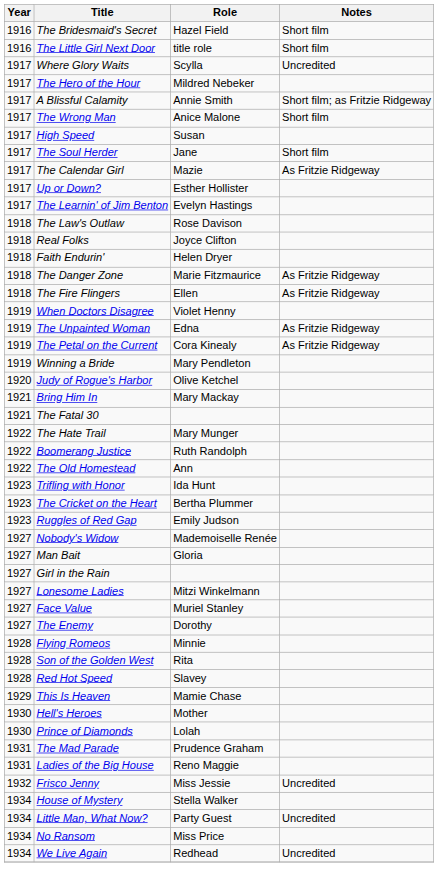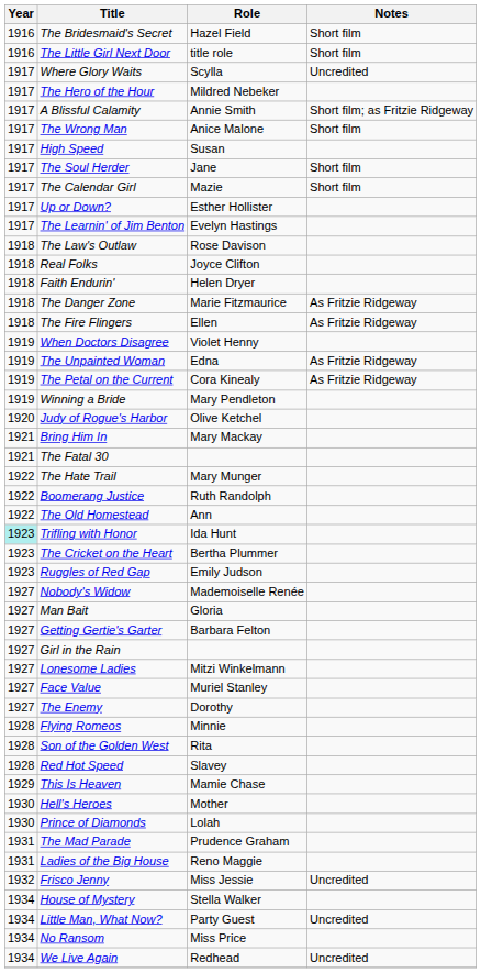 <table class="wikitable sortable">
 <tr>
 <th>Year</th>
 <th>Title</th>
 <th>Role</th>
 <th>Notes</th>
 </tr>
 <tr>
 <td>1916</td>
 <td><em>The Bridesmaid's Secret</em></td>
 <td>Hazel Field</td>
 <td>Short film</td>
 </tr>
 <tr>
 <td>1916</td>
 <td><em><a href='#'>The Little Girl Next Door</a></em></td>
 <td>title role</td>
 <td>Short film</td>
 </tr>
 <tr>
 <td>1917</td>
 <td><em>Where Glory Waits</em></td>
 <td>Scylla</td>
 <td>Uncredited</td>
 </tr>
 <tr>
 <td>1917</td>
 <td><em><a href='#'>The Hero of the Hour</a></em></td>
 <td>Mildred Nebeker</td>
 <td></td>
 </tr>
 <tr>
 <td>1917</td>
 <td><em>A Blissful Calamity</em></td>
 <td>Annie Smith</td>
 <td>Short film; as Fritzie Ridgeway</td>
 </tr>
 <tr>
 <td>1917</td>
 <td><em><a href='#'>The Wrong Man</a></em></td>
 <td>Anice Malone</td>
 <td>Short film</td>
 </tr>
 <tr>
 <td>1917</td>
 <td><em><a href='#'>High Speed</a></em></td>
 <td>Susan</td>
 <td></td>
 </tr>
 <tr>
 <td>1917</td>
 <td><em><a href='#'>The Soul Herder</a></em></td>
 <td>Jane</td>
 <td>Short film</td>
 </tr>
 <tr>
 <td>1917</td>
 <td><em> The Calendar Girl </em></td>
 <td>Mazie</td>
-<td>As Fritzie Ridgeway</td>
+<td>Short film</td>
 </tr>
 <tr>
 <td>1917</td>
 <td><em><a href='#'>Up or Down?</a></em></td>
 <td>Esther Hollister</td>
 <td></td>
 </tr>
 <tr>
 <td>1917</td>
 <td><em><a href='#'>The Learnin' of Jim Benton</a></em></td>
 <td>Evelyn Hastings</td>
 <td></td>
 </tr>
 <tr>
 <td>1918</td>
 <td><em>The Law's Outlaw</em></td>
 <td>Rose Davison</td>
 <td></td>
 </tr>
 <tr>
 <td>1918</td>
 <td><em>Real Folks </em></td>
 <td>Joyce Clifton</td>
 <td></td>
 </tr>
 <tr>
 <td>1918</td>
 <td><em>Faith Endurin' </em></td>
 <td>Helen Dryer</td>
 <td></td>
 </tr>
 <tr>
 <td>1918</td>
 <td><em>The Danger Zone </em></td>
 <td>Marie Fitzmaurice</td>
 <td>As Fritzie Ridgeway</td>
 </tr>
 <tr>
 <td>1918</td>
 <td><em>The Fire Flingers </em></td>
 <td>Ellen</td>
 <td>As Fritzie Ridgeway</td>
 </tr>
 <tr>
 <td>1919</td>
 <td><em><a href='#'>When Doctors Disagree</a></em></td>
 <td>Violet Henny</td>
 <td></td>
 </tr>
 <tr>
 <td>1919</td>
 <td><em><a href='#'>The Unpainted Woman</a></em></td>
 <td>Edna</td>
 <td>As Fritzie Ridgeway</td>
 </tr>
 <tr>
 <td>1919</td>
 <td><em><a href='#'>The Petal on the Current</a></em></td>
 <td>Cora Kinealy</td>
 <td>As Fritzie Ridgeway</td>
 </tr>
 <tr>
 <td>1919</td>
 <td><em>Winning a Bride </em></td>
 <td>Mary Pendleton</td>
 <td></td>
 </tr>
 <tr>
 <td>1920</td>
 <td><em><a href='#'>Judy of Rogue's Harbor</a></em></td>
 <td>Olive Ketchel</td>
 <td></td>
 </tr>
 <tr>
 <td>1921</td>
 <td><em><a href='#'>Bring Him In</a></em></td>
 <td>Mary Mackay</td>
 <td></td>
 </tr>
 <tr>
 <td>1921</td>
 <td><em>The Fatal 30</em></td>
 <td></td>
 <td></td>
 </tr>
 <tr>
 <td>1922</td>
 <td><em>The Hate Trail </em></td>
 <td>Mary Munger</td>
 <td></td>
 </tr>
 <tr>
 <td>1922</td>
 <td><em><a href='#'>Boomerang Justice</a></em></td>
 <td>Ruth Randolph</td>
 <td></td>
 </tr>
 <tr>
 <td>1922</td>
 <td><em><a href='#'>The Old Homestead</a></em></td>
 <td>Ann</td>
 <td></td>
 </tr>
 <tr>
-<td>1923</td>
+<td style="background: paleturquoise;">1923</td>
 <td><em><a href='#'>Trifling with Honor</a> </em></td>
 <td>Ida Hunt</td>
 <td></td>
 </tr>
 <tr>
 <td>1923</td>
 <td><em><a href='#'>The Cricket on the Heart</a></em></td>
 <td>Bertha Plummer</td>
 <td></td>
 </tr>
 <tr>
 <td>1923</td>
 <td><em><a href='#'>Ruggles of Red Gap</a></em></td>
 <td>Emily Judson</td>
 <td></td>
 </tr>
 <tr>
 <td>1927</td>
 <td><em><a href='#'>Nobody's Widow</a></em></td>
 <td>Mademoiselle Renée</td>
 <td></td>
 </tr>
 <tr>
 <td>1927</td>
 <td><em>Man Bait </em></td>
 <td>Gloria</td>
+<td></td>
+</tr>
+<tr>
+<td>1927</td>
+<td><em><a href='#'>Getting Gertie's Garter</a></em></td>
+<td>Barbara Felton</td>
 <td></td>
 </tr>
 <tr>
 <td>1927</td>
 <td><em>Girl in the Rain </em></td>
 <td></td>
 <td></td>
 </tr>
 <tr>
 <td>1927</td>
 <td><em><a href='#'>Lonesome Ladies</a></em></td>
 <td>Mitzi Winkelmann</td>
 <td></td>
 </tr>
 <tr>
 <td>1927</td>
 <td><em><a href='#'>Face Value</a></em></td>
 <td>Muriel Stanley</td>
 <td></td>
 </tr>
 <tr>
 <td>1927</td>
 <td><em><a href='#'>The Enemy</a></em></td>
 <td>Dorothy</td>
 <td></td>
 </tr>
 <tr>
 <td>1928</td>
 <td><em><a href='#'>Flying Romeos</a></em></td>
 <td>Minnie</td>
 <td></td>
 </tr>
 <tr>
 <td>1928</td>
 <td><em><a href='#'>Son of the Golden West</a></em></td>
 <td>Rita</td>
 <td></td>
 </tr>
 <tr>
 <td>1928</td>
 <td><em><a href='#'>Red Hot Speed</a></em></td>
 <td>Slavey</td>
 <td></td>
 </tr>
 <tr>
 <td>1929</td>
 <td><em><a href='#'>This Is Heaven</a></em></td>
 <td>Mamie Chase</td>
 <td></td>
 </tr>
 <tr>
 <td>1930</td>
 <td><em><a href='#'>Hell's Heroes</a></em></td>
 <td>Mother</td>
 <td></td>
 </tr>
 <tr>
 <td>1930</td>
 <td><em><a href='#'>Prince of Diamonds</a></em></td>
 <td>Lolah</td>
 <td></td>
 </tr>
 <tr>
 <td>1931</td>
 <td><em><a href='#'>The Mad Parade</a></em></td>
 <td>Prudence Graham</td>
 <td></td>
 </tr>
 <tr>
 <td>1931</td>
 <td><em><a href='#'>Ladies of the Big House</a></em></td>
 <td>Reno Maggie</td>
 <td></td>
 </tr>
 <tr>
 <td>1932</td>
 <td><em><a href='#'>Frisco Jenny</a></em></td>
 <td>Miss Jessie</td>
 <td>Uncredited</td>
 </tr>
 <tr>
 <td>1934</td>
 <td><em><a href='#'>House of Mystery</a></em></td>
 <td>Stella Walker</td>
 <td></td>
 </tr>
 <tr>
 <td>1934</td>
 <td><em><a href='#'>Little Man, What Now?</a></em></td>
 <td>Party Guest</td>
 <td>Uncredited</td>
 </tr>
 <tr>
 <td>1934</td>
 <td><em><a href='#'>No Ransom</a></em></td>
 <td>Miss Price</td>
 <td></td>
 </tr>
 <tr>
 <td>1934</td>
 <td><em><a href='#'>We Live Again</a></em></td>
 <td>Redhead</td>
 <td>Uncredited</td>
 </tr>
 <tr>
 </tr>
 </table>
